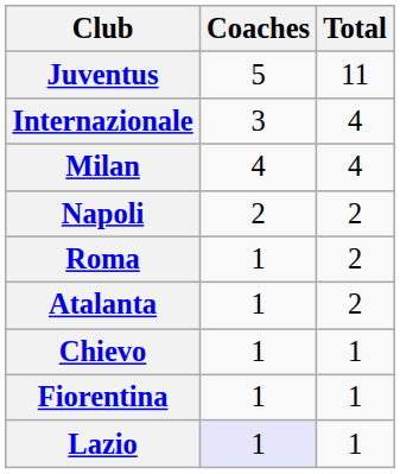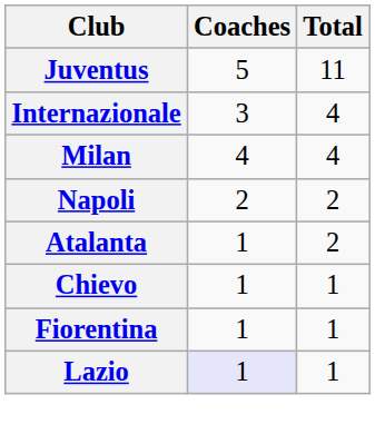 <table class="sortable wikitable plainrowheaders">
 <tr>
 <th scope="col">Club</th>
 <th scope="col">Coaches</th>
 <th scope="col">Total</th>
 </tr>
 <tr>
 <th scope="row"><a href='#'>Juventus</a></th>
 <td align=center>5</td>
 <td align=center>11</td>
 </tr>
 <tr>
 <th scope="row"><a href='#'>Internazionale</a></th>
 <td align=center>3</td>
 <td align=center>4</td>
 </tr>
 <tr>
 <th scope="row"><a href='#'>Milan</a></th>
 <td align=center>4</td>
 <td align=center>4</td>
 </tr>
 <tr>
 <th scope="row"><a href='#'>Napoli</a></th>
 <td align=center>2</td>
 <td align=center>2</td>
 </tr>
 <tr>
-<th scope="row"><a href='#'>Roma</a></th>
-<td align=center>1</td>
-<td align=center>2</td>
-</tr>
-<tr>
 <th scope="row"><a href='#'>Atalanta</a></th>
 <td align=center>1</td>
 <td align=center>2</td>
 </tr>
 <tr>
 <th scope="row"><a href='#'>Chievo</a></th>
 <td align=center>1</td>
 <td align=center>1</td>
 </tr>
 <tr>
 <th scope="row"><a href='#'>Fiorentina</a></th>
 <td align=center>1</td>
 <td align=center>1</td>
 </tr>
 <tr>
 <th scope="row"><a href='#'>Lazio</a></th>
 <td align=center style="background: lavender;">1</td>
 <td align=center>1</td>
 </tr>
 </table>
